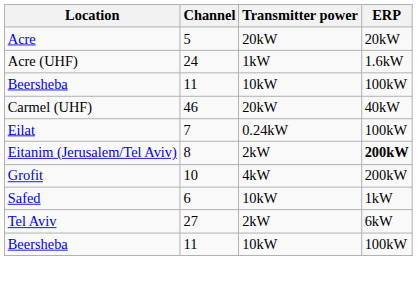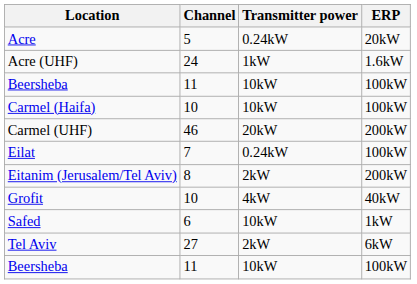 <table class="wikitable sortable">
 <tr>
 <th>Location</th>
 <th>Channel</th>
 <th>Transmitter power</th>
 <th>ERP</th>
 </tr>
 <tr>
 <td><a href='#'>Acre</a></td>
 <td>5</td>
-<td>20kW</td>
+<td>0.24kW</td>
 <td>20kW</td>
 </tr>
 <tr>
 <td>Acre (UHF)</td>
 <td>24</td>
 <td>1kW</td>
 <td>1.6kW</td>
 </tr>
 <tr>
 <td><a href='#'>Beersheba</a></td>
 <td>11</td>
 <td>10kW</td>
 <td>100kW</td>
 </tr>
 <tr>
+<td><a href='#'>Carmel (Haifa)</a></td>
+<td>10</td>
+<td>10kW</td>
+<td>100kW</td>
+</tr>
+<tr>
 <td>Carmel (UHF)</td>
 <td>46</td>
 <td>20kW</td>
-<td>40kW</td>
+<td>200kW</td>
 </tr>
 <tr>
 <td><a href='#'>Eilat</a></td>
 <td>7</td>
 <td>0.24kW</td>
 <td>100kW</td>
 </tr>
 <tr>
 <td><a href='#'>Eitanim (Jerusalem/Tel Aviv)</a></td>
 <td>8</td>
 <td>2kW</td>
-<td><strong>200kW</strong></td>
+<td>200kW</td>
 </tr>
 <tr>
 <td><a href='#'>Grofit</a></td>
 <td>10</td>
 <td>4kW</td>
-<td>200kW</td>
+<td>40kW</td>
 </tr>
 <tr>
 <td><a href='#'>Safed</a></td>
 <td>6</td>
 <td>10kW</td>
 <td>1kW</td>
 </tr>
 <tr>
 <td><a href='#'>Tel Aviv</a></td>
 <td>27</td>
 <td>2kW</td>
 <td>6kW</td>
 </tr>
 <tr>
 <td><a href='#'>Beersheba</a></td>
 <td>11</td>
 <td>10kW</td>
 <td>100kW</td>
 </tr>
 </table>
